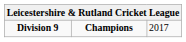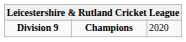 <table class="wikitable" style="font-size:85%">
 <tr>
 <td colspan=3; style="background:#f0f0f0; text-align: center; font-weight: bold;">Leicestershire & Rutland Cricket League</td>
 </tr>
 <tr>
 <td style="text-align: center; font-weight: bold;">Division 9</td>
 <td style="text-align: center;"><strong>Champions</strong></td>
-<td style="text-align: left;">2017</td>
+<td style="text-align: left;">2020</td>
 </tr>
 </table>
